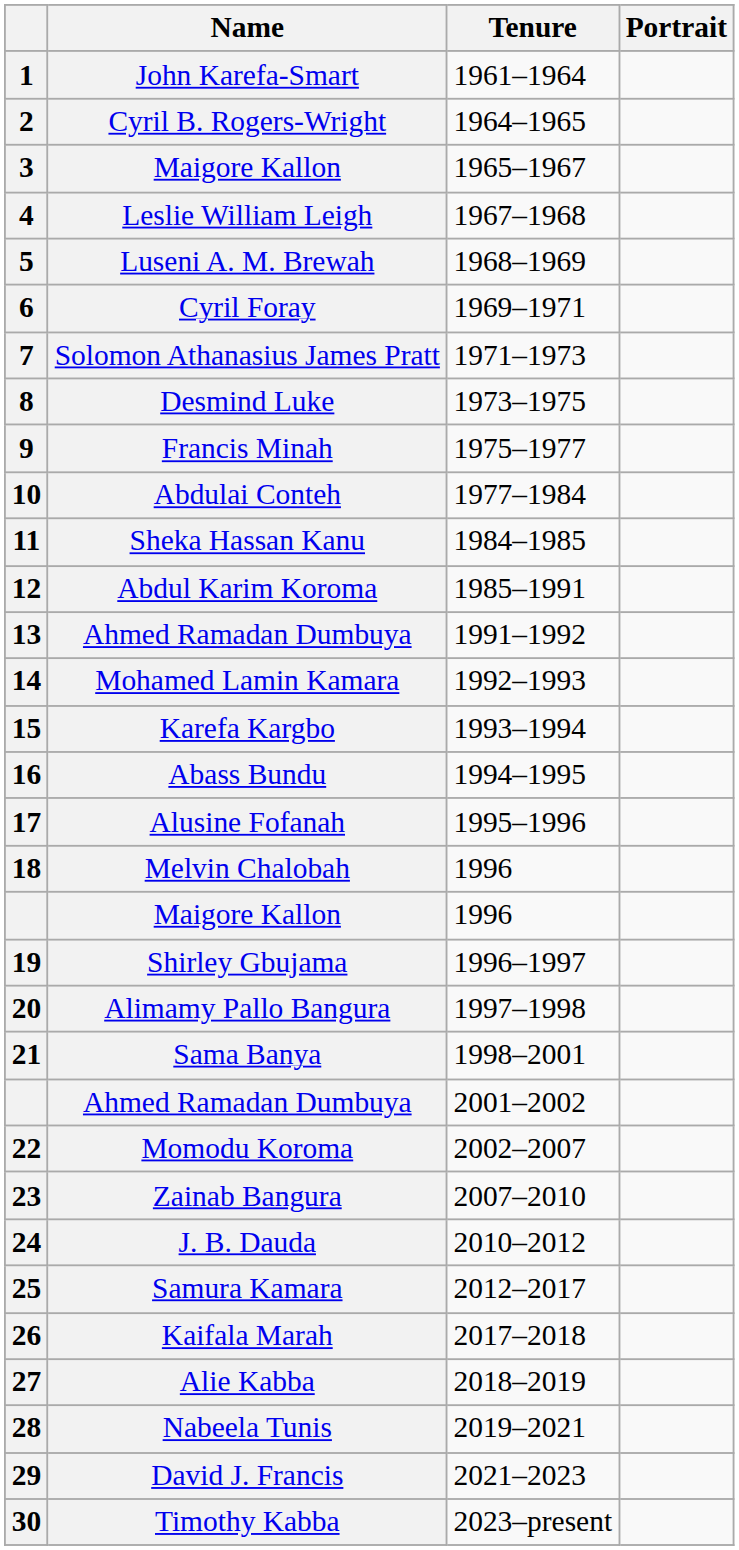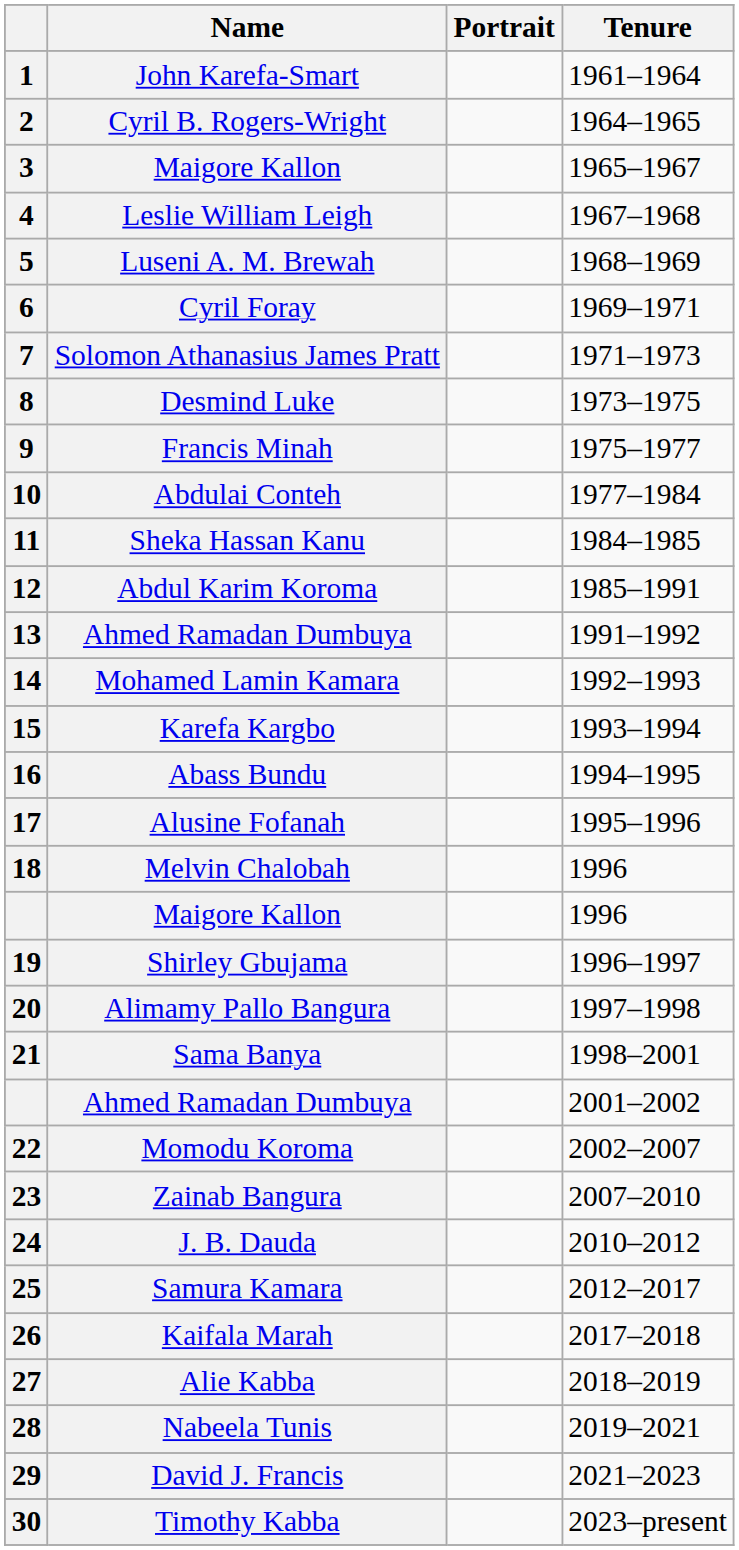 <table class="wikitable">
 <tr>
 <th></th>
 <th>Name<br></th>
+<th>Portrait</th>
 <th>Tenure</th>
-<th>Portrait</th>
 </tr>
 <tr>
 <th>1</th>
 <th align="center" scope="row" style="font-weight:normal;"><a href='#'>John Karefa-Smart</a><br></th>
+<td></td>
 <td>1961–1964</td>
-<td></td>
 </tr>
 <tr>
 <th>2</th>
 <th align="center" scope="row" style="font-weight:normal;"><a href='#'>Cyril B. Rogers-Wright</a><br></th>
+<td></td>
 <td>1964–1965</td>
-<td></td>
 </tr>
 <tr>
 <th>3</th>
 <th align="center" scope="row" style="font-weight:normal;"><a href='#'>Maigore Kallon</a><br></th>
+<td></td>
 <td>1965–1967</td>
-<td></td>
 </tr>
 <tr>
 <th>4</th>
 <th align="center" scope="row" style="font-weight:normal;"><a href='#'>Leslie William Leigh</a><br></th>
+<td></td>
 <td>1967–1968</td>
-<td></td>
 </tr>
 <tr>
 <th>5</th>
 <th align="center" scope="row" style="font-weight:normal;"><a href='#'>Luseni A. M. Brewah</a><br></th>
+<td></td>
 <td>1968–1969</td>
-<td></td>
 </tr>
 <tr>
 <th>6</th>
 <th align="center" scope="row" style="font-weight:normal;"><a href='#'>Cyril Foray</a><br></th>
+<td></td>
 <td>1969–1971</td>
-<td></td>
 </tr>
 <tr>
 <th>7</th>
 <th align="center" scope="row" style="font-weight:normal;"><a href='#'>Solomon Athanasius James Pratt</a><br></th>
+<td></td>
 <td>1971–1973</td>
-<td></td>
 </tr>
 <tr>
 <th>8</th>
 <th align="center" scope="row" style="font-weight:normal;"><a href='#'>Desmind Luke</a><br></th>
+<td></td>
 <td>1973–1975</td>
-<td></td>
 </tr>
 <tr>
 <th>9</th>
 <th align="center" scope="row" style="font-weight:normal;"><a href='#'>Francis Minah</a><br></th>
+<td></td>
 <td>1975–1977</td>
-<td></td>
 </tr>
 <tr>
 <th>10</th>
 <th align="center" scope="row" style="font-weight:normal;"><a href='#'>Abdulai Conteh</a><br></th>
+<td></td>
 <td>1977–1984</td>
-<td></td>
 </tr>
 <tr>
 <th>11</th>
 <th align="center" scope="row" style="font-weight:normal;"><a href='#'>Sheka Hassan Kanu</a><br></th>
+<td></td>
 <td>1984–1985</td>
-<td></td>
 </tr>
 <tr>
 <th>12</th>
 <th align="center" scope="row" style="font-weight:normal;"><a href='#'>Abdul Karim Koroma</a><br></th>
+<td></td>
 <td>1985–1991</td>
-<td></td>
 </tr>
 <tr>
 <th>13</th>
 <th align="center" scope="row" style="font-weight:normal;"><a href='#'>Ahmed Ramadan Dumbuya</a><br></th>
+<td></td>
 <td>1991–1992</td>
-<td></td>
 </tr>
 <tr>
 <th>14</th>
 <th align="center" scope="row" style="font-weight:normal;"><a href='#'>Mohamed Lamin Kamara</a><br></th>
+<td></td>
 <td>1992–1993</td>
-<td></td>
 </tr>
 <tr>
 <th>15</th>
 <th align="center" scope="row" style="font-weight:normal;"><a href='#'>Karefa Kargbo</a></th>
+<td></td>
 <td>1993–1994</td>
-<td></td>
 </tr>
 <tr>
 <th>16</th>
 <th align="center" scope="row" style="font-weight:normal;"><a href='#'>Abass Bundu</a><br></th>
+<td></td>
 <td>1994–1995</td>
-<td></td>
 </tr>
 <tr>
 <th>17</th>
 <th align="center" scope="row" style="font-weight:normal;"><a href='#'>Alusine Fofanah</a><br></th>
+<td></td>
 <td>1995–1996</td>
-<td></td>
 </tr>
 <tr>
 <th>18</th>
 <th align="center" scope="row" style="font-weight:normal;"><a href='#'>Melvin Chalobah</a><br></th>
+<td></td>
 <td>1996</td>
-<td></td>
 </tr>
 <tr>
 <th></th>
 <th align="center" scope="row" style="font-weight:normal;"><a href='#'>Maigore Kallon</a><br></th>
+<td></td>
 <td>1996</td>
-<td></td>
 </tr>
 <tr>
 <th>19</th>
 <th align="center" scope="row" style="font-weight:normal;"><a href='#'>Shirley Gbujama</a><br></th>
+<td></td>
 <td>1996–1997</td>
-<td></td>
 </tr>
 <tr>
 <th>20</th>
 <th align="center" scope="row" style="font-weight:normal;"><a href='#'>Alimamy Pallo Bangura</a><br></th>
+<td></td>
 <td>1997–1998</td>
-<td></td>
 </tr>
 <tr>
 <th>21</th>
 <th align="center" scope="row" style="font-weight:normal;"><a href='#'>Sama Banya</a><br></th>
+<td></td>
 <td>1998–2001</td>
-<td></td>
 </tr>
 <tr>
 <th></th>
 <th align="center" scope="row" style="font-weight:normal;"><a href='#'>Ahmed Ramadan Dumbuya</a><br></th>
+<td></td>
 <td>2001–2002</td>
-<td></td>
 </tr>
 <tr>
 <th>22</th>
 <th align="center" scope="row" style="font-weight:normal;"><a href='#'>Momodu Koroma</a><br></th>
+<td></td>
 <td>2002–2007</td>
-<td></td>
 </tr>
 <tr>
 <th>23</th>
 <th align="center" scope="row" style="font-weight:normal;"><a href='#'>Zainab Bangura</a><br></th>
+<td></td>
 <td>2007–2010</td>
-<td></td>
 </tr>
 <tr>
 <th>24</th>
 <th align="center" scope="row" style="font-weight:normal;"><a href='#'>J. B. Dauda</a><br></th>
+<td></td>
 <td>2010–2012</td>
-<td></td>
 </tr>
 <tr>
 <th>25</th>
 <th align="center" scope="row" style="font-weight:normal;"><a href='#'>Samura Kamara</a><br></th>
+<td></td>
 <td>2012–2017</td>
-<td></td>
 </tr>
 <tr>
 <th>26</th>
 <th align="center" scope="row" style="font-weight:normal;"><a href='#'>Kaifala Marah</a><br></th>
+<td></td>
 <td>2017–2018</td>
-<td></td>
 </tr>
 <tr>
 <th>27</th>
 <th align="center" scope="row" style="font-weight:normal;"><a href='#'>Alie Kabba</a><br></th>
+<td></td>
 <td>2018–2019</td>
-<td></td>
 </tr>
 <tr>
 <th>28</th>
 <th align="center" scope="row" style="font-weight:normal;"><a href='#'>Nabeela Tunis</a><br></th>
+<td></td>
 <td>2019–2021</td>
-<td></td>
 </tr>
 <tr>
 <th>29</th>
 <th align="center" scope="row" style="font-weight:normal;"><a href='#'>David J. Francis</a><br></th>
+<td></td>
 <td>2021–2023</td>
-<td></td>
 </tr>
 <tr>
 <th>30</th>
 <th align="center" scope="row" style="font-weight:normal;"><a href='#'>Timothy Kabba</a></th>
+<td></td>
 <td>2023–present</td>
-<td></td>
 </tr>
 </table>
